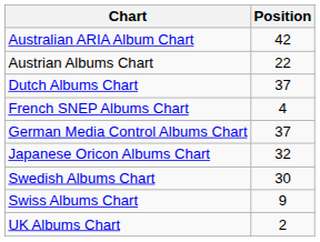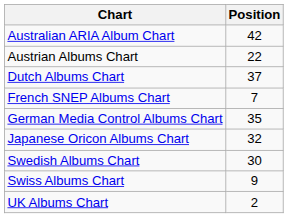 <table class="wikitable sortable" style="text-align:center;">
 <tr>
 <th>Chart</th>
 <th>Position</th>
 </tr>
 <tr>
 <td align="left"><a href='#'>Australian ARIA Album Chart</a></td>
 <td>42</td>
 </tr>
 <tr>
 <td align="left">Austrian Albums Chart</td>
 <td>22</td>
 </tr>
 <tr>
 <td align="left"><a href='#'>Dutch Albums Chart</a></td>
 <td>37</td>
 </tr>
 <tr>
 <td align="left"><a href='#'>French SNEP Albums Chart</a></td>
-<td>4</td>
+<td>7</td>
 </tr>
 <tr>
 <td align="left"><a href='#'>German Media Control Albums Chart</a></td>
-<td>37</td>
+<td>35</td>
 </tr>
 <tr>
 <td align="left"><a href='#'>Japanese Oricon Albums Chart</a></td>
 <td>32</td>
 </tr>
 <tr>
 <td align="left"><a href='#'>Swedish Albums Chart</a></td>
 <td>30</td>
 </tr>
 <tr>
 <td align="left"><a href='#'>Swiss Albums Chart</a></td>
 <td>9</td>
 </tr>
 <tr>
 <td align="left"><a href='#'>UK Albums Chart</a></td>
 <td>2</td>
 </tr>
 </table>
